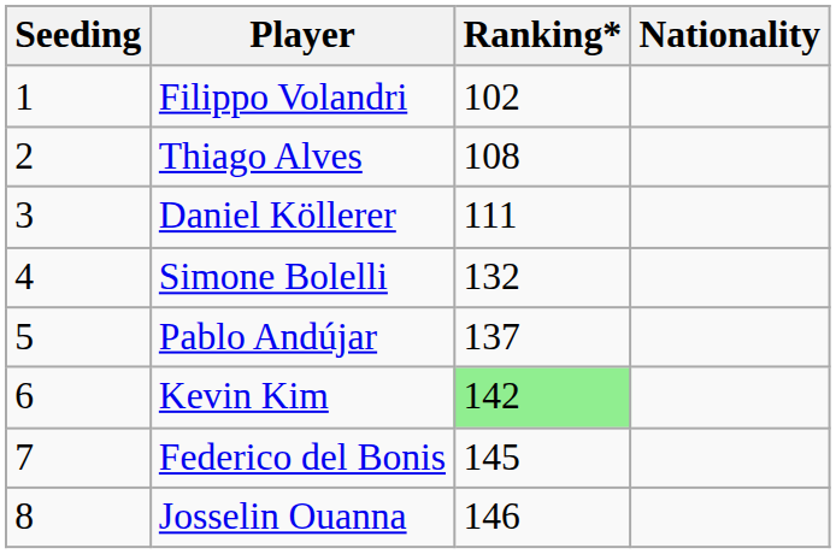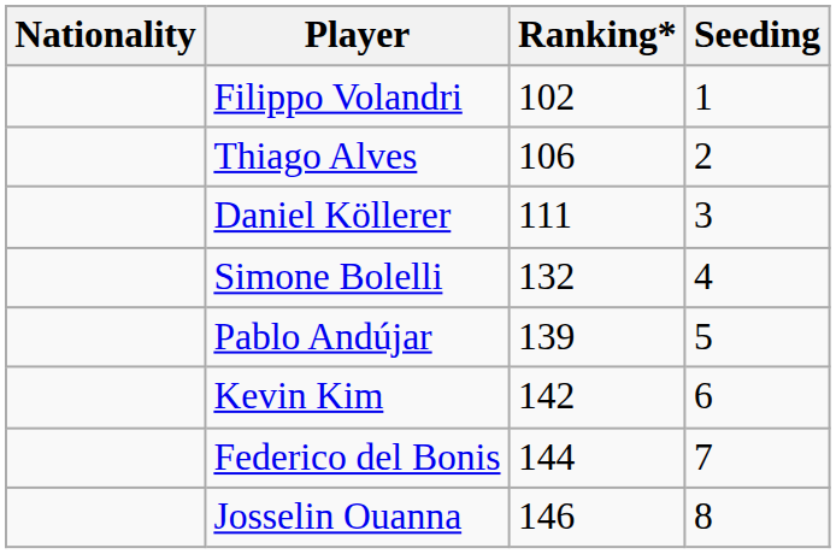 <table class="wikitable" border="1">
 <tr>
-<th>Seeding</th>
+<th>Nationality</th>
 <th>Player</th>
 <th>Ranking*</th>
-<th>Nationality</th>
+<th>Seeding</th>
 </tr>
 <tr>
-<td>1</td>
+<td></td>
 <td><a href='#'>Filippo Volandri</a></td>
 <td>102</td>
-<td></td>
+<td>1</td>
 </tr>
 <tr>
+<td></td>
+<td><a href='#'>Thiago Alves</a></td>
+<td>106</td>
 <td>2</td>
-<td><a href='#'>Thiago Alves</a></td>
-<td>108</td>
-<td></td>
 </tr>
 <tr>
-<td>3</td>
+<td></td>
 <td><a href='#'>Daniel Köllerer</a></td>
 <td>111</td>
-<td></td>
+<td>3</td>
 </tr>
 <tr>
-<td>4</td>
+<td></td>
 <td><a href='#'>Simone Bolelli</a></td>
 <td>132</td>
-<td></td>
+<td>4</td>
 </tr>
 <tr>
+<td></td>
+<td><a href='#'>Pablo Andújar</a></td>
+<td>139</td>
 <td>5</td>
-<td><a href='#'>Pablo Andújar</a></td>
-<td>137</td>
-<td></td>
 </tr>
 <tr>
+<td></td>
+<td><a href='#'>Kevin Kim</a></td>
+<td>142</td>
 <td>6</td>
-<td><a href='#'>Kevin Kim</a></td>
-<td style="background: lightgreen;">142</td>
-<td></td>
 </tr>
 <tr>
+<td></td>
+<td><a href='#'>Federico del Bonis</a></td>
+<td>144</td>
 <td>7</td>
-<td><a href='#'>Federico del Bonis</a></td>
-<td>145</td>
-<td></td>
 </tr>
 <tr>
-<td>8</td>
+<td></td>
 <td><a href='#'>Josselin Ouanna</a></td>
 <td>146</td>
-<td></td>
+<td>8</td>
 </tr>
 </table>
